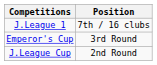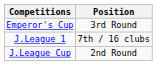 <table class="wikitable" style="text-align:center;">
 <tr>
 <th>Competitions</th>
 <th>Position</th>
 </tr>
 <tr>
+<td><a href='#'>Emperor's Cup</a></td>
+<td>3rd Round</td>
+</tr>
+<tr>
 <td><a href='#'>J.League 1</a></td>
 <td>7th / 16 clubs</td>
-</tr>
-<tr>
-<td><a href='#'>Emperor's Cup</a></td>
-<td>3rd Round</td>
 </tr>
 <tr>
 <td><a href='#'>J.League Cup</a></td>
 <td>2nd Round</td>
 </tr>
 </table>
